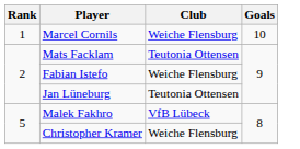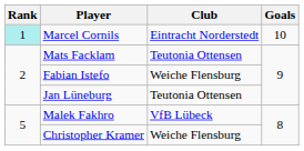 <table class="wikitable" style="text-align: center;">
 <tr>
 <th>Rank</th>
 <th>Player</th>
 <th>Club</th>
 <th>Goals</th>
 </tr>
 <tr>
-<td>1</td>
+<td style="background: paleturquoise;">1</td>
 <td align="left"> <a href='#'>Marcel Cornils</a></td>
-<td align="left"><a href='#'>Weiche Flensburg</a></td>
+<td align="left"><a href='#'>Eintracht Norderstedt</a></td>
 <td>10</td>
 </tr>
 <tr>
 <td rowspan=3>2</td>
 <td align="left"> <a href='#'>Mats Facklam</a></td>
 <td align="left"><a href='#'>Teutonia Ottensen</a></td>
 <td rowspan=3>9</td>
 </tr>
 <tr>
 <td align="left"> <a href='#'>Fabian Istefo</a></td>
 <td align="left">Weiche Flensburg</td>
 </tr>
 <tr>
 <td align="left"> <a href='#'>Jan Lüneburg</a></td>
 <td align="left">Teutonia Ottensen</td>
 </tr>
 <tr>
 <td rowspan=2>5</td>
 <td align="left"> <a href='#'>Malek Fakhro</a></td>
 <td align="left"><a href='#'>VfB Lübeck</a></td>
 <td rowspan=2>8</td>
 </tr>
 <tr>
 <td align="left"> <a href='#'>Christopher Kramer</a></td>
 <td align="left">Weiche Flensburg</td>
 </tr>
 </table>
